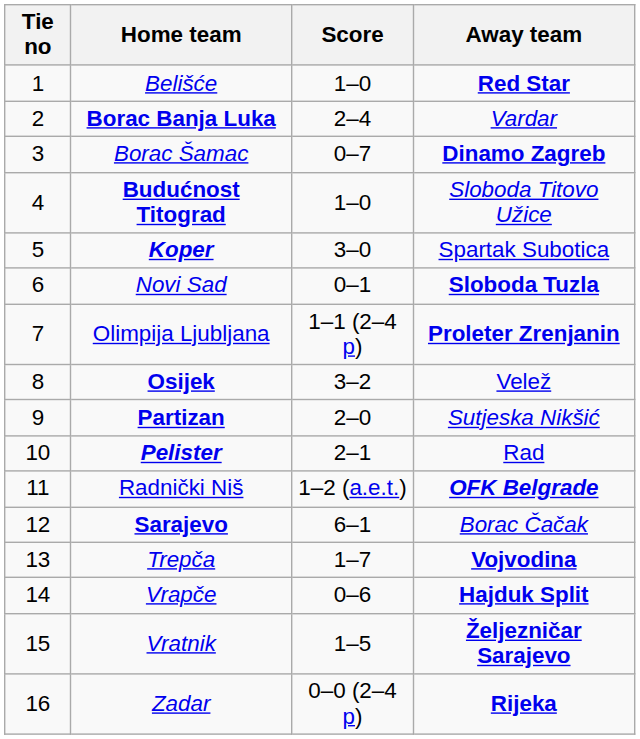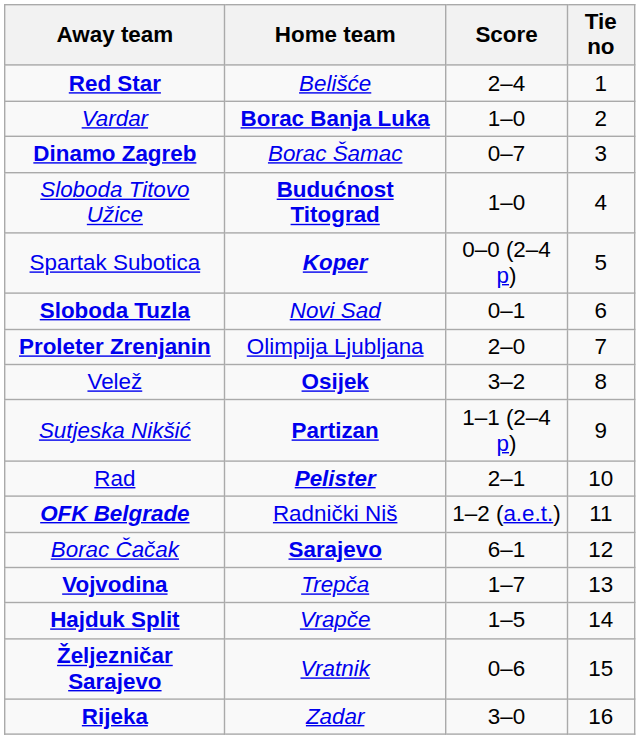 <table class="wikitable" style="text-align: center">
 <tr>
-<th width=40>Tie no</th>
+<th width=150>Away team</th>
 <th width=150>Home team</th>
 <th width=80>Score</th>
-<th width=150>Away team</th>
+<th width=40>Tie no</th>
 </tr>
 <tr>
+<td><strong><a href='#'>Red Star</a></strong></td>
+<td><em><a href='#'>Belišće</a></em></td>
+<td>2–4</td>
 <td>1</td>
-<td><em><a href='#'>Belišće</a></em></td>
-<td>1–0</td>
-<td><strong><a href='#'>Red Star</a></strong></td>
 </tr>
 <tr>
+<td><em><a href='#'>Vardar</a></em></td>
+<td><strong><a href='#'>Borac Banja Luka</a></strong></td>
+<td>1–0</td>
 <td>2</td>
-<td><strong><a href='#'>Borac Banja Luka</a></strong></td>
-<td>2–4</td>
-<td><em><a href='#'>Vardar</a></em></td>
 </tr>
 <tr>
-<td>3</td>
+<td><strong><a href='#'>Dinamo Zagreb</a></strong></td>
 <td><em><a href='#'>Borac Šamac</a></em></td>
 <td>0–7</td>
-<td><strong><a href='#'>Dinamo Zagreb</a></strong></td>
+<td>3</td>
 </tr>
 <tr>
-<td>4</td>
+<td><em><a href='#'>Sloboda Titovo Užice</a></em></td>
 <td><strong><a href='#'>Budućnost Titograd</a></strong></td>
 <td>1–0</td>
-<td><em><a href='#'>Sloboda Titovo Užice</a></em></td>
+<td>4</td>
 </tr>
 <tr>
+<td><a href='#'>Spartak Subotica</a></td>
+<td><strong><em><a href='#'>Koper</a></em></strong></td>
+<td>0–0 (2–4 <a href='#'>p</a>)</td>
 <td>5</td>
-<td><strong><em><a href='#'>Koper</a></em></strong></td>
-<td>3–0</td>
-<td><a href='#'>Spartak Subotica</a></td>
 </tr>
 <tr>
-<td>6</td>
+<td><strong><a href='#'>Sloboda Tuzla</a></strong></td>
 <td><em><a href='#'>Novi Sad</a></em></td>
 <td>0–1</td>
-<td><strong><a href='#'>Sloboda Tuzla</a></strong></td>
+<td>6</td>
 </tr>
 <tr>
+<td><strong><a href='#'>Proleter Zrenjanin</a></strong></td>
+<td><a href='#'>Olimpija Ljubljana</a></td>
+<td>2–0</td>
 <td>7</td>
-<td><a href='#'>Olimpija Ljubljana</a></td>
-<td>1–1 (2–4 <a href='#'>p</a>)</td>
-<td><strong><a href='#'>Proleter Zrenjanin</a></strong></td>
 </tr>
 <tr>
-<td>8</td>
+<td><a href='#'>Velež</a></td>
 <td><strong><a href='#'>Osijek</a></strong></td>
 <td>3–2</td>
-<td><a href='#'>Velež</a></td>
+<td>8</td>
 </tr>
 <tr>
+<td><em><a href='#'>Sutjeska Nikšić</a></em></td>
+<td><strong><a href='#'>Partizan</a></strong></td>
+<td>1–1 (2–4 <a href='#'>p</a>)</td>
 <td>9</td>
-<td><strong><a href='#'>Partizan</a></strong></td>
-<td>2–0</td>
-<td><em><a href='#'>Sutjeska Nikšić</a></em></td>
 </tr>
 <tr>
-<td>10</td>
+<td><a href='#'>Rad</a></td>
 <td><strong><em><a href='#'>Pelister</a></em></strong></td>
 <td>2–1</td>
-<td><a href='#'>Rad</a></td>
+<td>10</td>
 </tr>
 <tr>
-<td>11</td>
+<td><strong><em><a href='#'>OFK Belgrade</a></em></strong></td>
 <td><a href='#'>Radnički Niš</a></td>
 <td>1–2 (<a href='#'>a.e.t.</a>)</td>
-<td><strong><em><a href='#'>OFK Belgrade</a></em></strong></td>
+<td>11</td>
 </tr>
 <tr>
-<td>12</td>
+<td><em><a href='#'>Borac Čačak</a></em></td>
 <td><strong><a href='#'>Sarajevo</a></strong></td>
 <td>6–1</td>
-<td><em><a href='#'>Borac Čačak</a></em></td>
+<td>12</td>
 </tr>
 <tr>
-<td>13</td>
+<td><strong><a href='#'>Vojvodina</a></strong></td>
 <td><em><a href='#'>Trepča</a></em></td>
 <td>1–7</td>
-<td><strong><a href='#'>Vojvodina</a></strong></td>
+<td>13</td>
 </tr>
 <tr>
+<td><strong><a href='#'>Hajduk Split</a></strong></td>
+<td><em><a href='#'>Vrapče</a></em></td>
+<td>1–5</td>
 <td>14</td>
-<td><em><a href='#'>Vrapče</a></em></td>
-<td>0–6</td>
-<td><strong><a href='#'>Hajduk Split</a></strong></td>
 </tr>
 <tr>
+<td><strong><a href='#'>Željezničar Sarajevo</a></strong></td>
+<td><em><a href='#'>Vratnik</a></em></td>
+<td>0–6</td>
 <td>15</td>
-<td><em><a href='#'>Vratnik</a></em></td>
-<td>1–5</td>
-<td><strong><a href='#'>Željezničar Sarajevo</a></strong></td>
 </tr>
 <tr>
+<td><strong><a href='#'>Rijeka</a></strong></td>
+<td><em><a href='#'>Zadar</a></em></td>
+<td>3–0</td>
 <td>16</td>
-<td><em><a href='#'>Zadar</a></em></td>
-<td>0–0 (2–4 <a href='#'>p</a>)</td>
-<td><strong><a href='#'>Rijeka</a></strong></td>
 </tr>
 </table>
